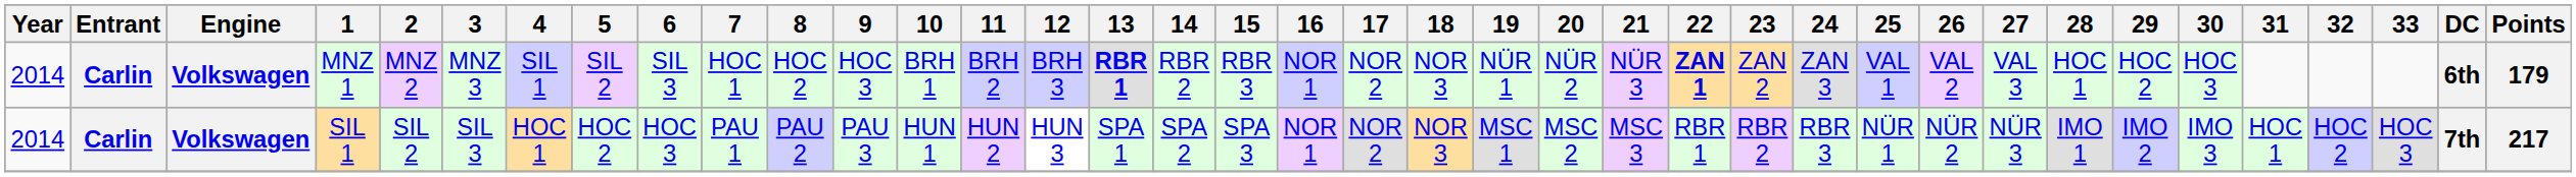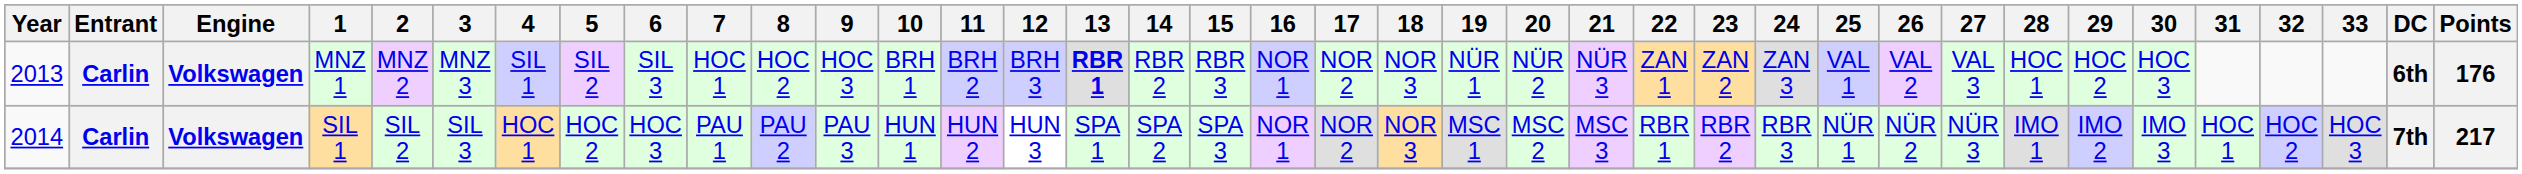 <table class="wikitable" style="text-align:center; font-size:85%">
 <tr>
 <th>Year</th>
 <th>Entrant</th>
 <th>Engine</th>
 <th>1</th>
 <th>2</th>
 <th>3</th>
 <th>4</th>
 <th>5</th>
 <th>6</th>
 <th>7</th>
 <th>8</th>
 <th>9</th>
 <th>10</th>
 <th>11</th>
 <th>12</th>
 <th>13</th>
 <th>14</th>
 <th>15</th>
 <th>16</th>
 <th>17</th>
 <th>18</th>
 <th>19</th>
 <th>20</th>
 <th>21</th>
 <th>22</th>
 <th>23</th>
 <th>24</th>
 <th>25</th>
 <th>26</th>
 <th>27</th>
 <th>28</th>
 <th>29</th>
 <th>30</th>
 <th>31</th>
 <th>32</th>
 <th>33</th>
 <th>DC</th>
 <th>Points</th>
 </tr>
 <tr>
-<td><a href='#'>2014</a></td>
+<td><a href='#'>2013</a></td>
 <th nowrap><a href='#'>Carlin</a></th>
 <th nowrap><a href='#'>Volkswagen</a></th>
 <td style="background:#DFFFDF;"><a href='#'>MNZ<br>1</a><br></td>
 <td style="background:#EFCFFF;"><a href='#'>MNZ<br>2</a><br></td>
 <td style="background:#DFFFDF;"><a href='#'>MNZ<br>3</a><br></td>
 <td style="background:#CFCFFF;"><a href='#'>SIL<br>1</a><br></td>
 <td style="background:#EFCFFF;"><a href='#'>SIL<br>2</a><br></td>
 <td style="background:#DFFFDF;"><a href='#'>SIL<br>3</a><br></td>
 <td style="background:#DFFFDF;"><a href='#'>HOC<br>1</a><br></td>
 <td style="background:#DFFFDF;"><a href='#'>HOC<br>2</a><br></td>
 <td style="background:#DFFFDF;"><a href='#'>HOC<br>3</a><br></td>
 <td style="background:#DFFFDF;"><a href='#'>BRH<br>1</a><br></td>
 <td style="background:#CFCFFF;"><a href='#'>BRH<br>2</a><br></td>
 <td style="background:#CFCFFF;"><a href='#'>BRH<br>3</a><br></td>
 <td style="background:#DFDFDF;"><strong><a href='#'>RBR<br>1</a><br></strong></td>
 <td style="background:#DFFFDF;"><a href='#'>RBR<br>2</a><br></td>
 <td style="background:#DFFFDF;"><a href='#'>RBR<br>3</a><br></td>
 <td style="background:#CFCFFF;"><a href='#'>NOR<br>1</a><br></td>
 <td style="background:#DFFFDF;"><a href='#'>NOR<br>2</a><br></td>
 <td style="background:#DFFFDF;"><a href='#'>NOR<br>3</a><br></td>
 <td style="background:#DFFFDF;"><a href='#'>NÜR<br>1</a><br></td>
 <td style="background:#DFFFDF;"><a href='#'>NÜR<br>2</a><br></td>
 <td style="background:#EFCFFF;"><a href='#'>NÜR<br>3</a><br></td>
-<td style="background:#FFDF9F;"><strong><a href='#'>ZAN<br>1</a><br></strong></td>
+<td style="background:#FFDF9F;"><a href='#'>ZAN<br>1</a><br></td>
 <td style="background:#FFDF9F;"><a href='#'>ZAN<br>2</a><br></td>
 <td style="background:#DFDFDF;"><a href='#'>ZAN<br>3</a><br></td>
 <td style="background:#CFCFFF;"><a href='#'>VAL<br>1</a><br></td>
 <td style="background:#EFCFFF;"><a href='#'>VAL<br>2</a><br></td>
 <td style="background:#DFFFDF;"><a href='#'>VAL<br>3</a><br></td>
 <td style="background:#DFFFDF;"><a href='#'>HOC<br>1</a><br></td>
 <td style="background:#DFFFDF;"><a href='#'>HOC<br>2</a><br></td>
 <td style="background:#DFFFDF;"><a href='#'>HOC<br>3</a><br></td>
 <td></td>
 <td></td>
 <td></td>
 <th>6th</th>
-<th>179</th>
+<th>176</th>
 </tr>
 <tr>
 <td><a href='#'>2014</a></td>
 <th nowrap><a href='#'>Carlin</a></th>
 <th nowrap><a href='#'>Volkswagen</a></th>
 <td style="background:#FFDF9F;"><a href='#'>SIL<br>1</a><br></td>
 <td style="background:#DFFFDF;"><a href='#'>SIL<br>2</a><br></td>
 <td style="background:#DFFFDF;"><a href='#'>SIL<br>3</a><br></td>
 <td style="background:#FFDF9F;"><a href='#'>HOC<br>1</a><br></td>
 <td style="background:#DFFFDF;"><a href='#'>HOC<br>2</a><br></td>
 <td style="background:#DFFFDF;"><a href='#'>HOC<br>3</a><br></td>
 <td style="background:#DFFFDF;"><a href='#'>PAU<br>1</a><br></td>
 <td style="background:#CFCFFF;"><a href='#'>PAU<br>2</a><br></td>
 <td style="background:#DFFFDF;"><a href='#'>PAU<br>3</a><br></td>
 <td style="background:#DFFFDF;"><a href='#'>HUN<br>1</a><br></td>
 <td style="background:#EFCFFF;"><a href='#'>HUN<br>2</a><br></td>
 <td style="background:#FFFFFF;"><a href='#'>HUN<br>3</a><br></td>
 <td style="background:#DFFFDF;"><a href='#'>SPA<br>1</a><br></td>
 <td style="background:#DFFFDF;"><a href='#'>SPA<br>2</a><br></td>
 <td style="background:#DFFFDF;"><a href='#'>SPA<br>3</a><br></td>
 <td style="background:#EFCFFF;"><a href='#'>NOR<br>1</a><br></td>
 <td style="background:#DFDFDF;"><a href='#'>NOR<br>2</a><br></td>
 <td style="background:#FFDF9F;"><a href='#'>NOR<br>3</a><br></td>
 <td style="background:#DFDFDF;"><a href='#'>MSC<br>1</a><br></td>
 <td style="background:#DFFFDF;"><a href='#'>MSC<br>2</a><br></td>
 <td style="background:#EFCFFF;"><a href='#'>MSC<br>3</a><br></td>
 <td style="background:#DFFFDF;"><a href='#'>RBR<br>1</a><br></td>
 <td style="background:#EFCFFF;"><a href='#'>RBR<br>2</a><br></td>
 <td style="background:#DFFFDF;"><a href='#'>RBR<br>3</a><br></td>
 <td style="background:#DFFFDF;"><a href='#'>NÜR<br>1</a><br></td>
 <td style="background:#DFFFDF;"><a href='#'>NÜR<br>2</a><br></td>
 <td style="background:#DFFFDF;"><a href='#'>NÜR<br>3</a><br></td>
 <td style="background:#DFDFDF;"><a href='#'>IMO<br>1</a><br></td>
 <td style="background:#CFCFFF;"><a href='#'>IMO<br>2</a><br></td>
 <td style="background:#DFFFDF;"><a href='#'>IMO<br>3</a><br></td>
 <td style="background:#DFFFDF;"><a href='#'>HOC<br>1</a><br></td>
 <td style="background:#CFCFFF;"><a href='#'>HOC<br>2</a><br></td>
 <td style="background:#DFDFDF;"><a href='#'>HOC<br>3</a><br></td>
 <th>7th</th>
 <th>217</th>
 </tr>
 <tr>
 </tr>
 </table>
